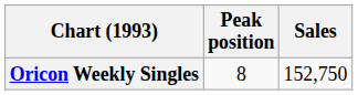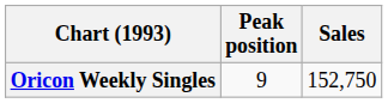 <table class="wikitable sortable plainrowheaders">
 <tr>
 <th scope="col">Chart (1993)</th>
 <th scope="col">Peak<br>position</th>
 <th scope="col">Sales</th>
 </tr>
 <tr>
 <th scope="row"><a href='#'>Oricon</a> Weekly Singles</th>
-<td align="center">8</td>
+<td align="center">9</td>
 <td align="center">152,750</td>
 </tr>
 </table>
